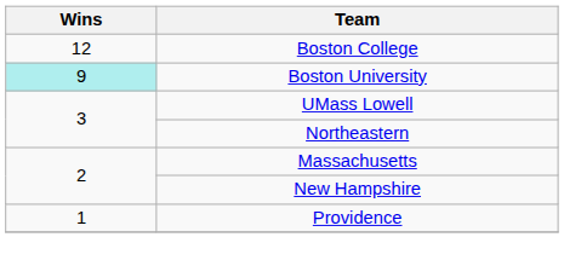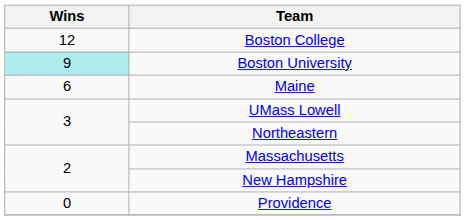 <table class="wikitable" style="text-align:center; margin-left:1em; float:right" width=25%>
 <tr>
 <th width=50>Wins</th>
 <th width=145>Team</th>
 </tr>
 <tr>
 <td>12</td>
 <td><a href='#'>Boston College</a></td>
 </tr>
 <tr>
 <td style="background: paleturquoise;">9</td>
 <td><a href='#'>Boston University</a></td>
+</tr>
+<tr>
+<td>6</td>
+<td><a href='#'>Maine</a></td>
 </tr>
 <tr>
 <td rowspan=2>3</td>
 <td><a href='#'>UMass Lowell</a></td>
 </tr>
 <tr>
 <td><a href='#'>Northeastern</a></td>
 </tr>
 <tr>
 <td rowspan=2>2</td>
 <td><a href='#'>Massachusetts</a></td>
 </tr>
 <tr>
 <td><a href='#'>New Hampshire</a></td>
 </tr>
 <tr>
-<td>1</td>
+<td>0</td>
 <td><a href='#'>Providence</a></td>
 </tr>
 <tr>
 </tr>
 </table>
